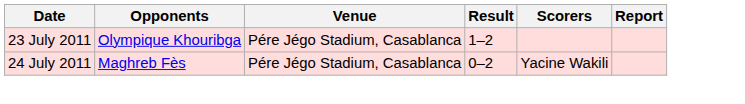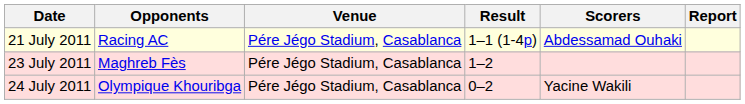 <table class="wikitable">
 <tr>
 <th>Date</th>
 <th>Opponents</th>
 <th>Venue</th>
 <th>Result</th>
 <th>Scorers</th>
 <th>Report</th>
 </tr>
+<tr bgcolor="#ffffdd">
+<td>21 July 2011</td>
+<td rowspan="1"><a href='#'>Racing AC</a></td>
+<td><a href='#'>Pére Jégo Stadium</a>, <a href='#'>Casablanca</a></td>
+<td>1–1 (1-4<a href='#'>p</a>)</td>
+<td><a href='#'>Abdessamad Ouhaki</a> </td>
+<td></td>
+</tr>
 <tr bgcolor="#ffdddd">
 <td>23 July 2011</td>
-<td rowspan="1"><a href='#'>Olympique Khouribga</a></td>
+<td rowspan="1"><a href='#'>Maghreb Fès</a></td>
 <td>Pére Jégo Stadium, Casablanca</td>
 <td>1–2</td>
 <td></td>
 <td></td>
 </tr>
 <tr bgcolor="#ffdddd">
 <td>24 July 2011</td>
-<td rowspan="1"><a href='#'>Maghreb Fès</a></td>
+<td rowspan="1"><a href='#'>Olympique Khouribga</a></td>
 <td>Pére Jégo Stadium, Casablanca</td>
 <td>0–2</td>
 <td>Yacine Wakili </td>
 <td></td>
 </tr>
 </table>
